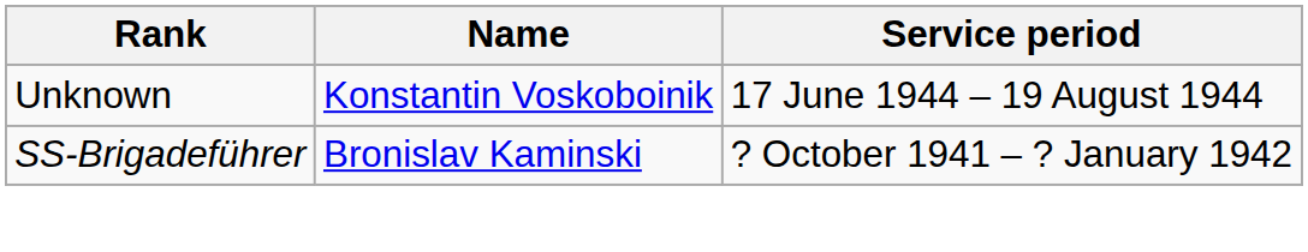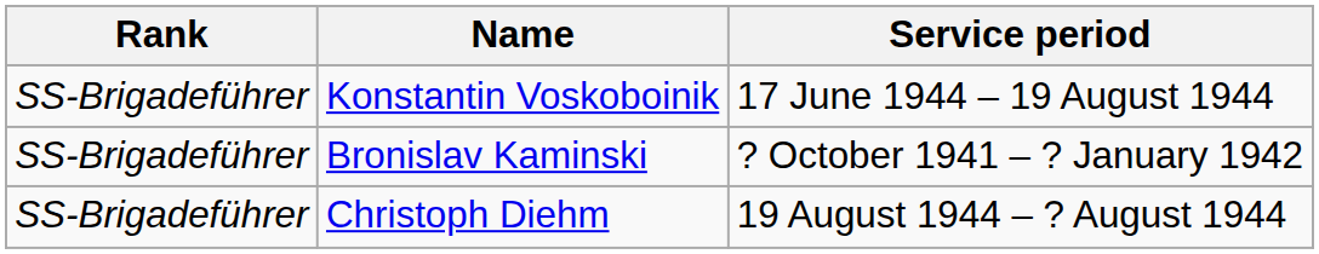 <table class="wikitable">
 <tr>
 <th>Rank</th>
 <th>Name</th>
 <th>Service period</th>
 </tr>
 <tr>
-<td>Unknown</td>
+<td><em>SS-Brigadeführer</em></td>
 <td><a href='#'>Konstantin Voskoboinik</a></td>
 <td>17 June 1944 – 19 August 1944</td>
 </tr>
 <tr>
 <td><em>SS-Brigadeführer</em></td>
 <td><a href='#'>Bronislav Kaminski</a></td>
 <td>? October 1941 – ? January 1942</td>
 </tr>
+<tr>
+<td><em>SS-Brigadeführer</em></td>
+<td><a href='#'>Christoph Diehm</a></td>
+<td>19 August 1944 – ? August 1944</td>
+</tr>
 </table>
